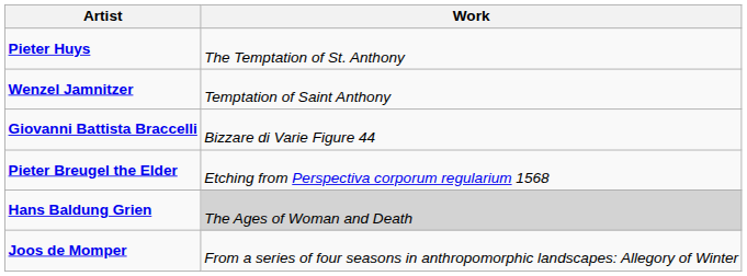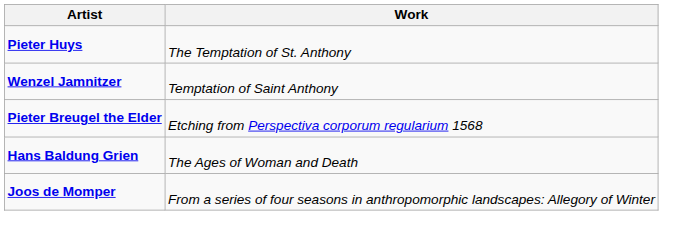 <table class="wikitable">
 <tr>
 <th>Artist</th>
 <th>Work</th>
 </tr>
 <tr>
 <td><strong><a href='#'>Pieter Huys</a></strong></td>
 <td><br><em>The Temptation of St. Anthony </em></td>
 </tr>
 <tr>
 <td><strong><a href='#'>Wenzel Jamnitzer</a></strong></td>
 <td><br><em>Temptation of Saint Anthony</em></td>
 </tr>
 <tr>
-<td><strong><a href='#'>Giovanni Battista Braccelli</a></strong></td>
-<td><br><em>Bizzare di Varie Figure 44</em></td>
-</tr>
-<tr>
 <td><a href='#'><strong>Pieter Breugel the Elder</strong></a></td>
 <td><br><em>Etching from <a href='#'>Perspectiva corporum regularium</a> 1568</em></td>
 </tr>
 <tr>
 <td><strong><a href='#'>Hans Baldung Grien</a></strong></td>
-<td style="background: lightgrey;"><br><em>The Ages of Woman and Death</em></td>
+<td><br><em>The Ages of Woman and Death</em></td>
 </tr>
 <tr>
 <td><strong><a href='#'>Joos de Momper</a></strong></td>
 <td><br><em>From a series of four seasons in anthropomorphic landscapes: Allegory of Winter</em></td>
 </tr>
 </table>
